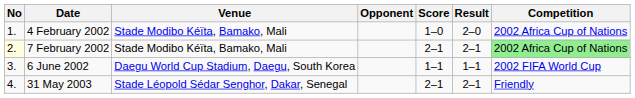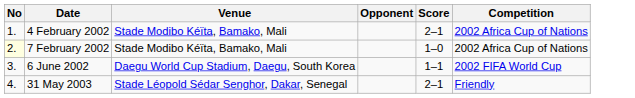 <table class="wikitable sortable">
 <tr>
 <th>No</th>
 <th>Date</th>
 <th>Venue</th>
 <th>Opponent</th>
 <th>Score</th>
-<th>Result</th>
 <th>Competition</th>
 </tr>
 <tr>
 <td>1.</td>
 <td>4 February 2002</td>
 <td><a href='#'>Stade Modibo Kéïta</a>, <a href='#'>Bamako</a>, Mali</td>
 <td></td>
-<td align="center">1–0</td>
-<td align="center">2–0</td>
+<td align="center">2–1</td>
 <td><a href='#'>2002 Africa Cup of Nations</a></td>
 </tr>
 <tr>
 <td style="background: lightyellow;">2.</td>
 <td>7 February 2002</td>
 <td>Stade Modibo Kéïta, Bamako, Mali</td>
 <td></td>
-<td align="center">2–1</td>
-<td align="center">2–1 </td>
-<td style="background: lightgreen;">2002 Africa Cup of Nations</td>
+<td align="center">1–0</td>
+<td>2002 Africa Cup of Nations</td>
 </tr>
 <tr>
 <td>3.</td>
 <td>6 June 2002</td>
 <td><a href='#'>Daegu World Cup Stadium</a>, <a href='#'>Daegu</a>, South Korea</td>
 <td></td>
-<td align="center">1–1</td>
 <td align="center">1–1</td>
 <td><a href='#'>2002 FIFA World Cup</a></td>
 </tr>
 <tr>
 <td>4.</td>
 <td>31 May 2003</td>
 <td><a href='#'>Stade Léopold Sédar Senghor</a>, <a href='#'>Dakar</a>, Senegal</td>
 <td></td>
 <td align="center">2–1</td>
-<td align="center">2–1</td>
 <td><a href='#'>Friendly</a></td>
 </tr>
 </table>
